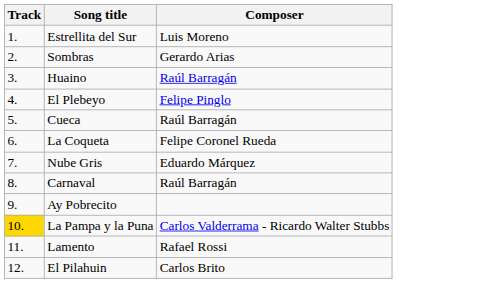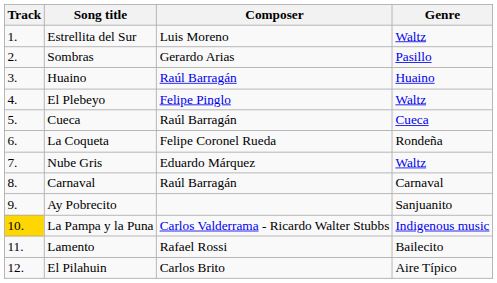 <table class="wikitable">
 <tr>
 <th>Track</th>
 <th>Song title</th>
 <th>Composer</th>
+<th>Genre</th>
 </tr>
 <tr>
 <td>1.</td>
 <td>Estrellita del Sur</td>
 <td>Luis Moreno</td>
+<td><a href='#'>Waltz</a></td>
 </tr>
 <tr>
 <td>2.</td>
 <td>Sombras</td>
 <td>Gerardo Arias</td>
+<td><a href='#'>Pasillo</a></td>
 </tr>
 <tr>
 <td>3.</td>
 <td>Huaino</td>
 <td><a href='#'>Raúl Barragán</a></td>
+<td><a href='#'>Huaino</a></td>
 </tr>
 <tr>
 <td>4.</td>
 <td>El Plebeyo</td>
 <td><a href='#'>Felipe Pinglo</a></td>
+<td><a href='#'>Waltz</a></td>
 </tr>
 <tr>
 <td>5.</td>
 <td>Cueca</td>
 <td>Raúl Barragán</td>
+<td><a href='#'>Cueca</a></td>
 </tr>
 <tr>
 <td>6.</td>
 <td>La Coqueta</td>
 <td>Felipe Coronel Rueda</td>
+<td>Rondeña</td>
 </tr>
 <tr>
 <td>7.</td>
 <td>Nube Gris</td>
 <td>Eduardo Márquez</td>
+<td><a href='#'>Waltz</a></td>
 </tr>
 <tr>
 <td>8.</td>
 <td>Carnaval</td>
 <td>Raúl Barragán</td>
+<td>Carnaval</td>
 </tr>
 <tr>
 <td>9.</td>
 <td>Ay Pobrecito</td>
 <td></td>
+<td>Sanjuanito</td>
 </tr>
 <tr>
 <td style="background: gold;">10.</td>
 <td>La Pampa y la Puna</td>
 <td><a href='#'>Carlos Valderrama</a> - Ricardo Walter Stubbs</td>
+<td><a href='#'>Indigenous music</a></td>
 </tr>
 <tr>
 <td>11.</td>
 <td>Lamento</td>
 <td>Rafael Rossi</td>
+<td>Bailecito</td>
 </tr>
 <tr>
 <td>12.</td>
 <td>El Pilahuin</td>
 <td>Carlos Brito</td>
+<td>Aire Típico</td>
 </tr>
 </table>
